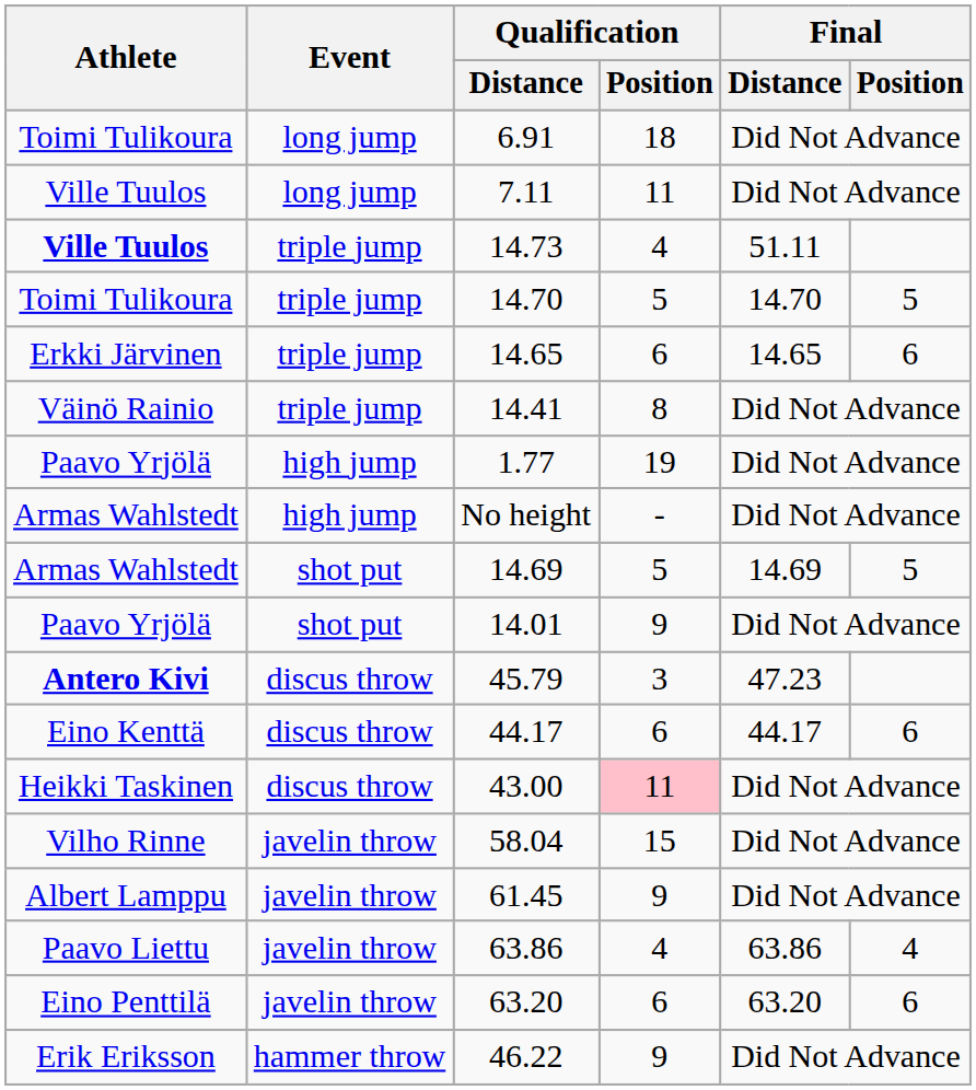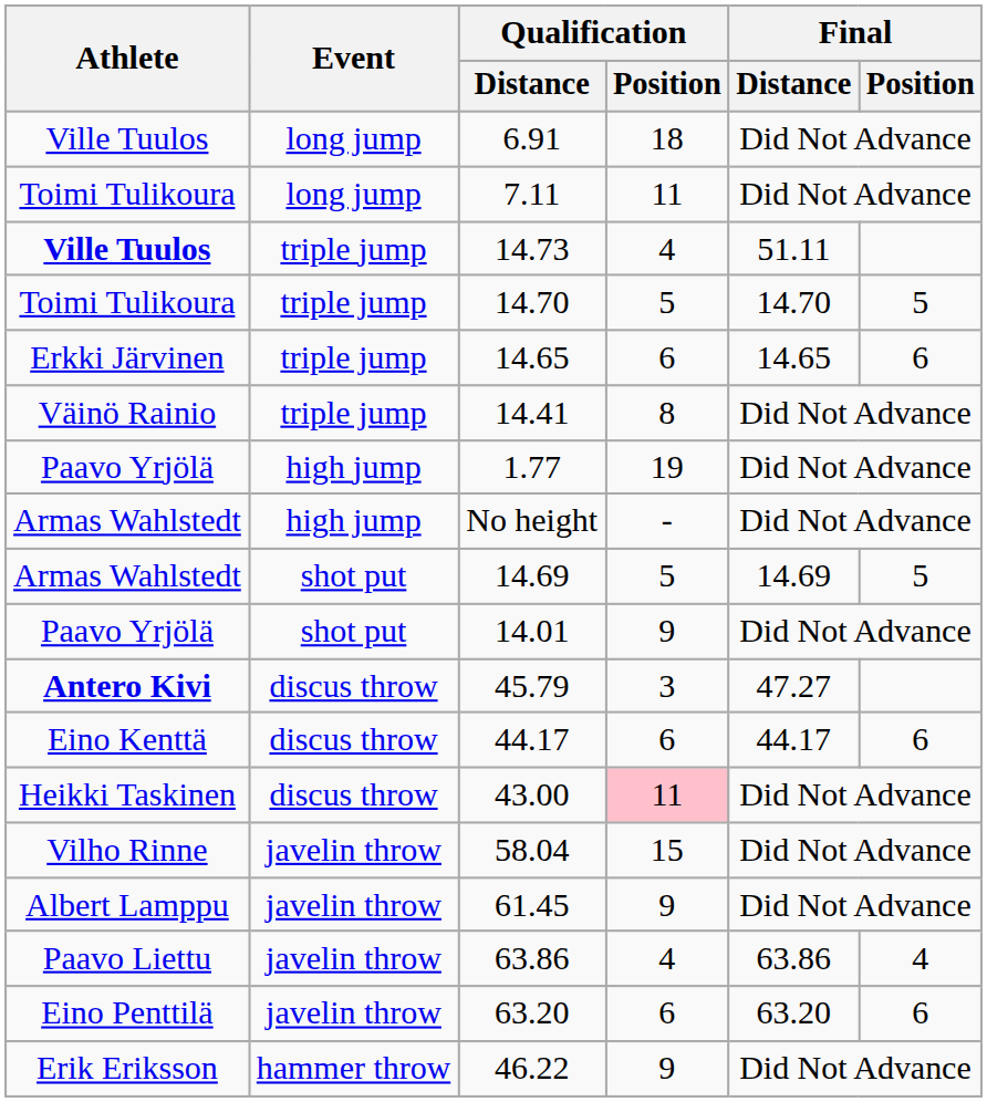 <table class=wikitable style="font-size:90%">
 <tr>
 <th rowspan=2>Athlete</th>
 <th rowspan=2>Event</th>
 <th colspan=2>Qualification</th>
 <th colspan=2>Final</th>
 </tr>
 <tr style="font-size:95%">
 <th>Distance</th>
 <th>Position</th>
 <th>Distance</th>
 <th>Position</th>
 </tr>
 <tr align=center>
-<td><a href='#'>Toimi Tulikoura</a></td>
+<td><a href='#'>Ville Tuulos</a></td>
 <td><a href='#'>long jump</a></td>
 <td>6.91</td>
 <td>18</td>
 <td colspan=2>Did Not Advance</td>
 </tr>
 <tr align=center>
-<td><a href='#'>Ville Tuulos</a></td>
+<td><a href='#'>Toimi Tulikoura</a></td>
 <td><a href='#'>long jump</a></td>
 <td>7.11</td>
 <td>11</td>
 <td colspan=2>Did Not Advance</td>
 </tr>
 <tr align=center>
 <td><strong><a href='#'>Ville Tuulos</a></strong></td>
 <td><a href='#'>triple jump</a></td>
 <td>14.73</td>
 <td>4</td>
 <td>51.11</td>
 <td></td>
 </tr>
 <tr align=center>
 <td><a href='#'>Toimi Tulikoura</a></td>
 <td><a href='#'>triple jump</a></td>
 <td>14.70</td>
 <td>5</td>
 <td>14.70</td>
 <td>5</td>
 </tr>
 <tr align=center>
 <td><a href='#'>Erkki Järvinen</a></td>
 <td><a href='#'>triple jump</a></td>
 <td>14.65</td>
 <td>6</td>
 <td>14.65</td>
 <td>6</td>
 </tr>
 <tr align=center>
 <td><a href='#'>Väinö Rainio</a></td>
 <td><a href='#'>triple jump</a></td>
 <td>14.41</td>
 <td>8</td>
 <td colspan=2>Did Not Advance</td>
 </tr>
 <tr align=center>
 <td><a href='#'>Paavo Yrjölä</a></td>
 <td><a href='#'>high jump</a></td>
 <td>1.77</td>
 <td>19</td>
 <td colspan=2>Did Not Advance</td>
 </tr>
 <tr align=center>
 <td><a href='#'>Armas Wahlstedt</a></td>
 <td><a href='#'>high jump</a></td>
 <td>No height</td>
 <td>-</td>
 <td colspan=2>Did Not Advance</td>
 </tr>
 <tr align=center>
 <td><a href='#'>Armas Wahlstedt</a></td>
 <td><a href='#'>shot put</a></td>
 <td>14.69</td>
 <td>5</td>
 <td>14.69</td>
 <td>5</td>
 </tr>
 <tr align=center>
 <td><a href='#'>Paavo Yrjölä</a></td>
 <td><a href='#'>shot put</a></td>
 <td>14.01</td>
 <td>9</td>
 <td colspan=2>Did Not Advance</td>
 </tr>
 <tr align=center>
 <td><strong><a href='#'>Antero Kivi</a></strong></td>
 <td><a href='#'>discus throw</a></td>
 <td>45.79</td>
 <td>3</td>
-<td>47.23</td>
+<td>47.27</td>
 <td></td>
 </tr>
 <tr align=center>
 <td><a href='#'>Eino Kenttä</a></td>
 <td><a href='#'>discus throw</a></td>
 <td>44.17</td>
 <td>6</td>
 <td>44.17</td>
 <td>6</td>
 </tr>
 <tr align=center>
 <td><a href='#'>Heikki Taskinen</a></td>
 <td><a href='#'>discus throw</a></td>
 <td>43.00</td>
 <td style="background: pink;">11</td>
 <td colspan=2>Did Not Advance</td>
 </tr>
 <tr align=center>
 <td><a href='#'>Vilho Rinne</a></td>
 <td><a href='#'>javelin throw</a></td>
 <td>58.04</td>
 <td>15</td>
 <td colspan=2>Did Not Advance</td>
 </tr>
 <tr align=center>
 <td><a href='#'>Albert Lamppu</a></td>
 <td><a href='#'>javelin throw</a></td>
 <td>61.45</td>
 <td>9</td>
 <td colspan=2>Did Not Advance</td>
 </tr>
 <tr align=center>
 <td><a href='#'>Paavo Liettu</a></td>
 <td><a href='#'>javelin throw</a></td>
 <td>63.86</td>
 <td>4</td>
 <td>63.86</td>
 <td>4</td>
 </tr>
 <tr align=center>
 <td><a href='#'>Eino Penttilä</a></td>
 <td><a href='#'>javelin throw</a></td>
 <td>63.20</td>
 <td>6</td>
 <td>63.20</td>
 <td>6</td>
 </tr>
 <tr align=center>
 <td><a href='#'>Erik Eriksson</a></td>
 <td><a href='#'>hammer throw</a></td>
 <td>46.22</td>
 <td>9</td>
 <td colspan=2>Did Not Advance</td>
 </tr>
 </table>
